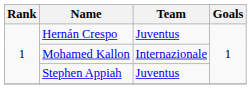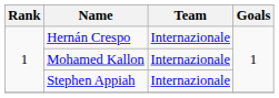 <table class="wikitable" style="text-align: center;">
 <tr>
 <th>Rank</th>
 <th>Name</th>
 <th>Team</th>
 <th>Goals</th>
 </tr>
 <tr>
 <td rowspan=3>1</td>
 <td align="left"> <a href='#'>Hernán Crespo</a></td>
-<td align="left"> <a href='#'>Juventus</a></td>
+<td align="left"> <a href='#'>Internazionale</a></td>
 <td rowspan=3>1</td>
 </tr>
 <tr>
 <td align="left"> <a href='#'>Mohamed Kallon</a></td>
 <td align="left"> <a href='#'>Internazionale</a></td>
 </tr>
 <tr>
 <td align="left"> <a href='#'>Stephen Appiah</a></td>
-<td align="left"> <a href='#'>Juventus</a></td>
+<td align="left"> <a href='#'>Internazionale</a></td>
 </tr>
 <tr>
 </tr>
 </table>
